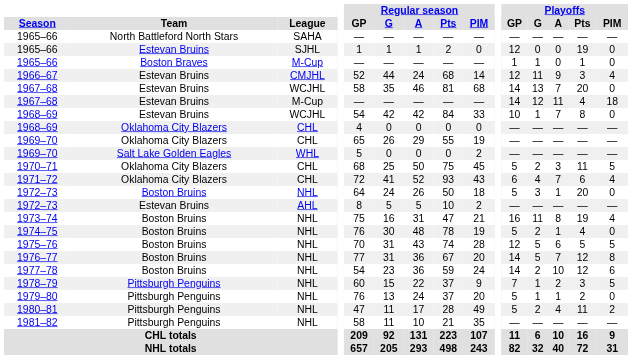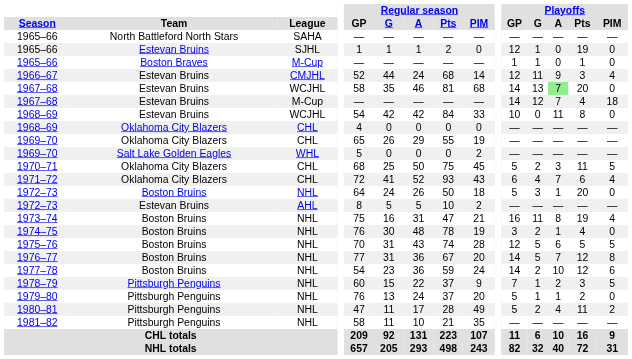 <table border="0" cellpadding="1" cellspacing="0" style="text-align:center; width:60em">
 <tr bgcolor="#e0e0e0">
 <th colspan="3" bgcolor="#ffffff"> </th>
 <th rowspan="99" bgcolor="#ffffff"> </th>
 <th colspan="5"><a href='#'>Regular season</a></th>
 <th rowspan="99" bgcolor="#ffffff"> </th>
 <th colspan="5"><a href='#'>Playoffs</a></th>
 </tr>
 <tr bgcolor="#e0e0e0">
 <th><a href='#'>Season</a></th>
 <th>Team</th>
 <th>League</th>
 <th>GP</th>
 <th><a href='#'>G</a></th>
 <th><a href='#'>A</a></th>
 <th><a href='#'>Pts</a></th>
 <th><a href='#'>PIM</a></th>
 <th>GP</th>
 <th>G</th>
 <th>A</th>
 <th>Pts</th>
 <th>PIM</th>
 </tr>
 <tr>
 <td>1965–66</td>
 <td>North Battleford North Stars</td>
 <td>SAHA</td>
 <td>—</td>
 <td>—</td>
 <td>—</td>
 <td>—</td>
 <td>—</td>
 <td>—</td>
 <td>—</td>
 <td>—</td>
 <td>—</td>
 <td>—</td>
 </tr>
 <tr bgcolor="#f0f0f0">
 <td>1965–66</td>
 <td><a href='#'>Estevan Bruins</a></td>
 <td>SJHL</td>
 <td>1</td>
 <td>1</td>
 <td>1</td>
 <td>2</td>
 <td>0</td>
 <td>12</td>
-<td>0</td>
+<td>1</td>
 <td>0</td>
 <td>19</td>
 <td>0</td>
 </tr>
 <tr>
 <td><a href='#'>1965–66</a></td>
 <td><a href='#'>Boston Braves</a></td>
 <td><a href='#'>M-Cup</a></td>
 <td>—</td>
 <td>—</td>
 <td>—</td>
 <td>—</td>
 <td>—</td>
 <td>1</td>
 <td>1</td>
 <td>0</td>
 <td>1</td>
 <td>0</td>
 </tr>
 <tr bgcolor="#f0f0f0">
 <td><a href='#'>1966–67</a></td>
 <td>Estevan Bruins</td>
 <td><a href='#'>CMJHL</a></td>
 <td>52</td>
 <td>44</td>
 <td>24</td>
 <td>68</td>
 <td>14</td>
 <td>12</td>
 <td>11</td>
 <td>9</td>
 <td>3</td>
 <td>4</td>
 </tr>
 <tr>
 <td><a href='#'>1967–68</a></td>
 <td>Estevan Bruins</td>
 <td>WCJHL</td>
 <td>58</td>
 <td>35</td>
 <td>46</td>
 <td>81</td>
 <td>68</td>
 <td>14</td>
 <td>13</td>
-<td>7</td>
+<td style="background: lightgreen;">7</td>
 <td>20</td>
 <td>0</td>
 </tr>
 <tr bgcolor="#f0f0f0">
 <td><a href='#'>1967–68</a></td>
 <td>Estevan Bruins</td>
 <td>M-Cup</td>
 <td>—</td>
 <td>—</td>
 <td>—</td>
 <td>—</td>
 <td>—</td>
 <td>14</td>
 <td>12</td>
-<td>11</td>
+<td>7</td>
 <td>4</td>
 <td>18</td>
 </tr>
 <tr>
 <td><a href='#'>1968–69</a></td>
 <td>Estevan Bruins</td>
 <td>WCJHL</td>
 <td>54</td>
 <td>42</td>
 <td>42</td>
 <td>84</td>
 <td>33</td>
 <td>10</td>
-<td>1</td>
-<td>7</td>
+<td>0</td>
+<td>11</td>
 <td>8</td>
 <td>0</td>
 </tr>
 <tr bgcolor="#f0f0f0">
 <td><a href='#'>1968–69</a></td>
 <td><a href='#'>Oklahoma City Blazers</a></td>
 <td><a href='#'>CHL</a></td>
 <td>4</td>
 <td>0</td>
 <td>0</td>
 <td>0</td>
 <td>0</td>
 <td>—</td>
 <td>—</td>
 <td>—</td>
 <td>—</td>
 <td>—</td>
 </tr>
 <tr>
 <td><a href='#'>1969–70</a></td>
 <td>Oklahoma City Blazers</td>
 <td>CHL</td>
 <td>65</td>
 <td>26</td>
 <td>29</td>
 <td>55</td>
 <td>19</td>
 <td>—</td>
 <td>—</td>
 <td>—</td>
 <td>—</td>
 <td>—</td>
 </tr>
 <tr bgcolor="#f0f0f0">
 <td><a href='#'>1969–70</a></td>
 <td><a href='#'>Salt Lake Golden Eagles</a></td>
 <td><a href='#'>WHL</a></td>
 <td>5</td>
 <td>0</td>
 <td>0</td>
 <td>0</td>
 <td>2</td>
 <td>—</td>
 <td>—</td>
 <td>—</td>
 <td>—</td>
 <td>—</td>
 </tr>
 <tr>
 <td><a href='#'>1970–71</a></td>
 <td>Oklahoma City Blazers</td>
 <td>CHL</td>
 <td>68</td>
 <td>25</td>
 <td>50</td>
 <td>75</td>
 <td>45</td>
 <td>5</td>
 <td>2</td>
 <td>3</td>
 <td>11</td>
 <td>5</td>
 </tr>
 <tr bgcolor="#f0f0f0">
 <td><a href='#'>1971–72</a></td>
 <td>Oklahoma City Blazers</td>
 <td>CHL</td>
 <td>72</td>
 <td>41</td>
 <td>52</td>
 <td>93</td>
 <td>43</td>
 <td>6</td>
 <td>4</td>
 <td>7</td>
 <td>6</td>
 <td>4</td>
 </tr>
 <tr>
 <td><a href='#'>1972–73</a></td>
 <td><a href='#'>Boston Bruins</a></td>
 <td><a href='#'>NHL</a></td>
 <td>64</td>
 <td>24</td>
 <td>26</td>
 <td>50</td>
 <td>18</td>
 <td>5</td>
 <td>3</td>
 <td>1</td>
 <td>20</td>
 <td>0</td>
 </tr>
 <tr bgcolor="#f0f0f0">
 <td><a href='#'>1972–73</a></td>
 <td>Estevan Bruins</td>
 <td><a href='#'>AHL</a></td>
 <td>8</td>
 <td>5</td>
 <td>5</td>
 <td>10</td>
 <td>2</td>
 <td>—</td>
 <td>—</td>
 <td>—</td>
 <td>—</td>
 <td>—</td>
 </tr>
 <tr>
 <td><a href='#'>1973–74</a></td>
 <td>Boston Bruins</td>
 <td>NHL</td>
 <td>75</td>
 <td>16</td>
 <td>31</td>
 <td>47</td>
 <td>21</td>
 <td>16</td>
 <td>11</td>
 <td>8</td>
 <td>19</td>
 <td>4</td>
 </tr>
 <tr bgcolor="#f0f0f0">
 <td><a href='#'>1974–75</a></td>
 <td>Boston Bruins</td>
 <td>NHL</td>
 <td>76</td>
 <td>30</td>
 <td>48</td>
 <td>78</td>
 <td>19</td>
-<td>5</td>
+<td>3</td>
 <td>2</td>
 <td>1</td>
 <td>4</td>
 <td>0</td>
 </tr>
 <tr>
 <td><a href='#'>1975–76</a></td>
 <td>Boston Bruins</td>
 <td>NHL</td>
 <td>70</td>
 <td>31</td>
 <td>43</td>
 <td>74</td>
 <td>28</td>
 <td>12</td>
 <td>5</td>
 <td>6</td>
 <td>5</td>
 <td>5</td>
 </tr>
 <tr bgcolor="#f0f0f0">
 <td><a href='#'>1976–77</a></td>
 <td>Boston Bruins</td>
 <td>NHL</td>
 <td>77</td>
 <td>31</td>
 <td>36</td>
 <td>67</td>
 <td>20</td>
 <td>14</td>
 <td>5</td>
 <td>7</td>
 <td>12</td>
 <td>8</td>
 </tr>
 <tr>
 <td><a href='#'>1977–78</a></td>
 <td>Boston Bruins</td>
 <td>NHL</td>
 <td>54</td>
 <td>23</td>
 <td>36</td>
 <td>59</td>
 <td>24</td>
 <td>14</td>
 <td>2</td>
 <td>10</td>
 <td>12</td>
 <td>6</td>
 </tr>
 <tr bgcolor="#f0f0f0">
 <td><a href='#'>1978–79</a></td>
 <td><a href='#'>Pittsburgh Penguins</a></td>
 <td>NHL</td>
 <td>60</td>
 <td>15</td>
 <td>22</td>
 <td>37</td>
 <td>9</td>
 <td>7</td>
 <td>1</td>
 <td>2</td>
 <td>3</td>
 <td>5</td>
 </tr>
 <tr>
 <td><a href='#'>1979–80</a></td>
 <td>Pittsburgh Penguins</td>
 <td>NHL</td>
 <td>76</td>
 <td>13</td>
 <td>24</td>
 <td>37</td>
 <td>20</td>
 <td>5</td>
 <td>1</td>
 <td>1</td>
 <td>2</td>
 <td>0</td>
 </tr>
 <tr bgcolor="#f0f0f0">
 <td><a href='#'>1980–81</a></td>
 <td>Pittsburgh Penguins</td>
 <td>NHL</td>
 <td>47</td>
 <td>11</td>
 <td>17</td>
 <td>28</td>
 <td>49</td>
 <td>5</td>
 <td>2</td>
 <td>4</td>
 <td>11</td>
 <td>2</td>
 </tr>
 <tr>
 <td><a href='#'>1981–82</a></td>
 <td>Pittsburgh Penguins</td>
 <td>NHL</td>
 <td>58</td>
 <td>11</td>
 <td>10</td>
 <td>21</td>
 <td>35</td>
 <td>—</td>
 <td>—</td>
 <td>—</td>
 <td>—</td>
 <td>—</td>
 </tr>
 <tr bgcolor="#e0e0e0">
 <th colspan=3>CHL totals</th>
 <th>209</th>
 <th>92</th>
 <th>131</th>
 <th>223</th>
 <th>107</th>
 <th>11</th>
 <th>6</th>
 <th>10</th>
 <th>16</th>
 <th>9</th>
 </tr>
 <tr bgcolor="#e0e0e0">
 <th colspan=3>NHL totals</th>
 <th>657</th>
 <th>205</th>
 <th>293</th>
 <th>498</th>
 <th>243</th>
 <th>82</th>
 <th>32</th>
 <th>40</th>
 <th>72</th>
 <th>31</th>
 </tr>
 </table>
